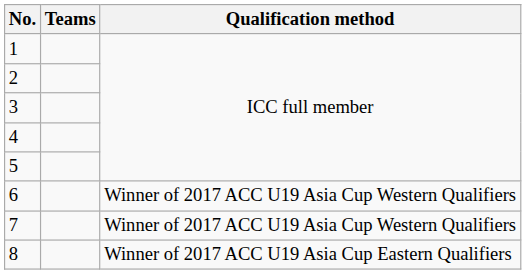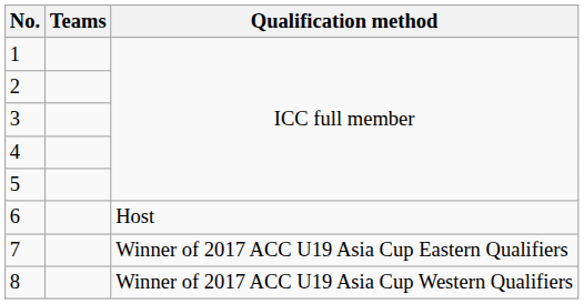 <table class="wikitable">
 <tr>
 <th>No.</th>
 <th>Teams</th>
 <th>Qualification method</th>
 </tr>
 <tr>
 <td>1</td>
 <td></td>
 <td rowspan='5' align='center'>ICC full member</td>
 </tr>
 <tr>
 <td>2</td>
 <td></td>
 </tr>
 <tr>
 <td>3</td>
 <td></td>
 </tr>
 <tr>
 <td>4</td>
 <td></td>
 </tr>
 <tr>
 <td>5</td>
 <td></td>
 </tr>
 <tr>
 <td>6</td>
 <td></td>
-<td>Winner of 2017 ACC U19 Asia Cup Western Qualifiers</td>
+<td>Host</td>
 </tr>
 <tr>
 <td>7</td>
 <td></td>
-<td>Winner of 2017 ACC U19 Asia Cup Western Qualifiers</td>
+<td>Winner of 2017 ACC U19 Asia Cup Eastern Qualifiers</td>
 </tr>
 <tr>
 <td>8</td>
 <td></td>
-<td>Winner of 2017 ACC U19 Asia Cup Eastern Qualifiers</td>
+<td>Winner of 2017 ACC U19 Asia Cup Western Qualifiers</td>
 </tr>
 </table>
